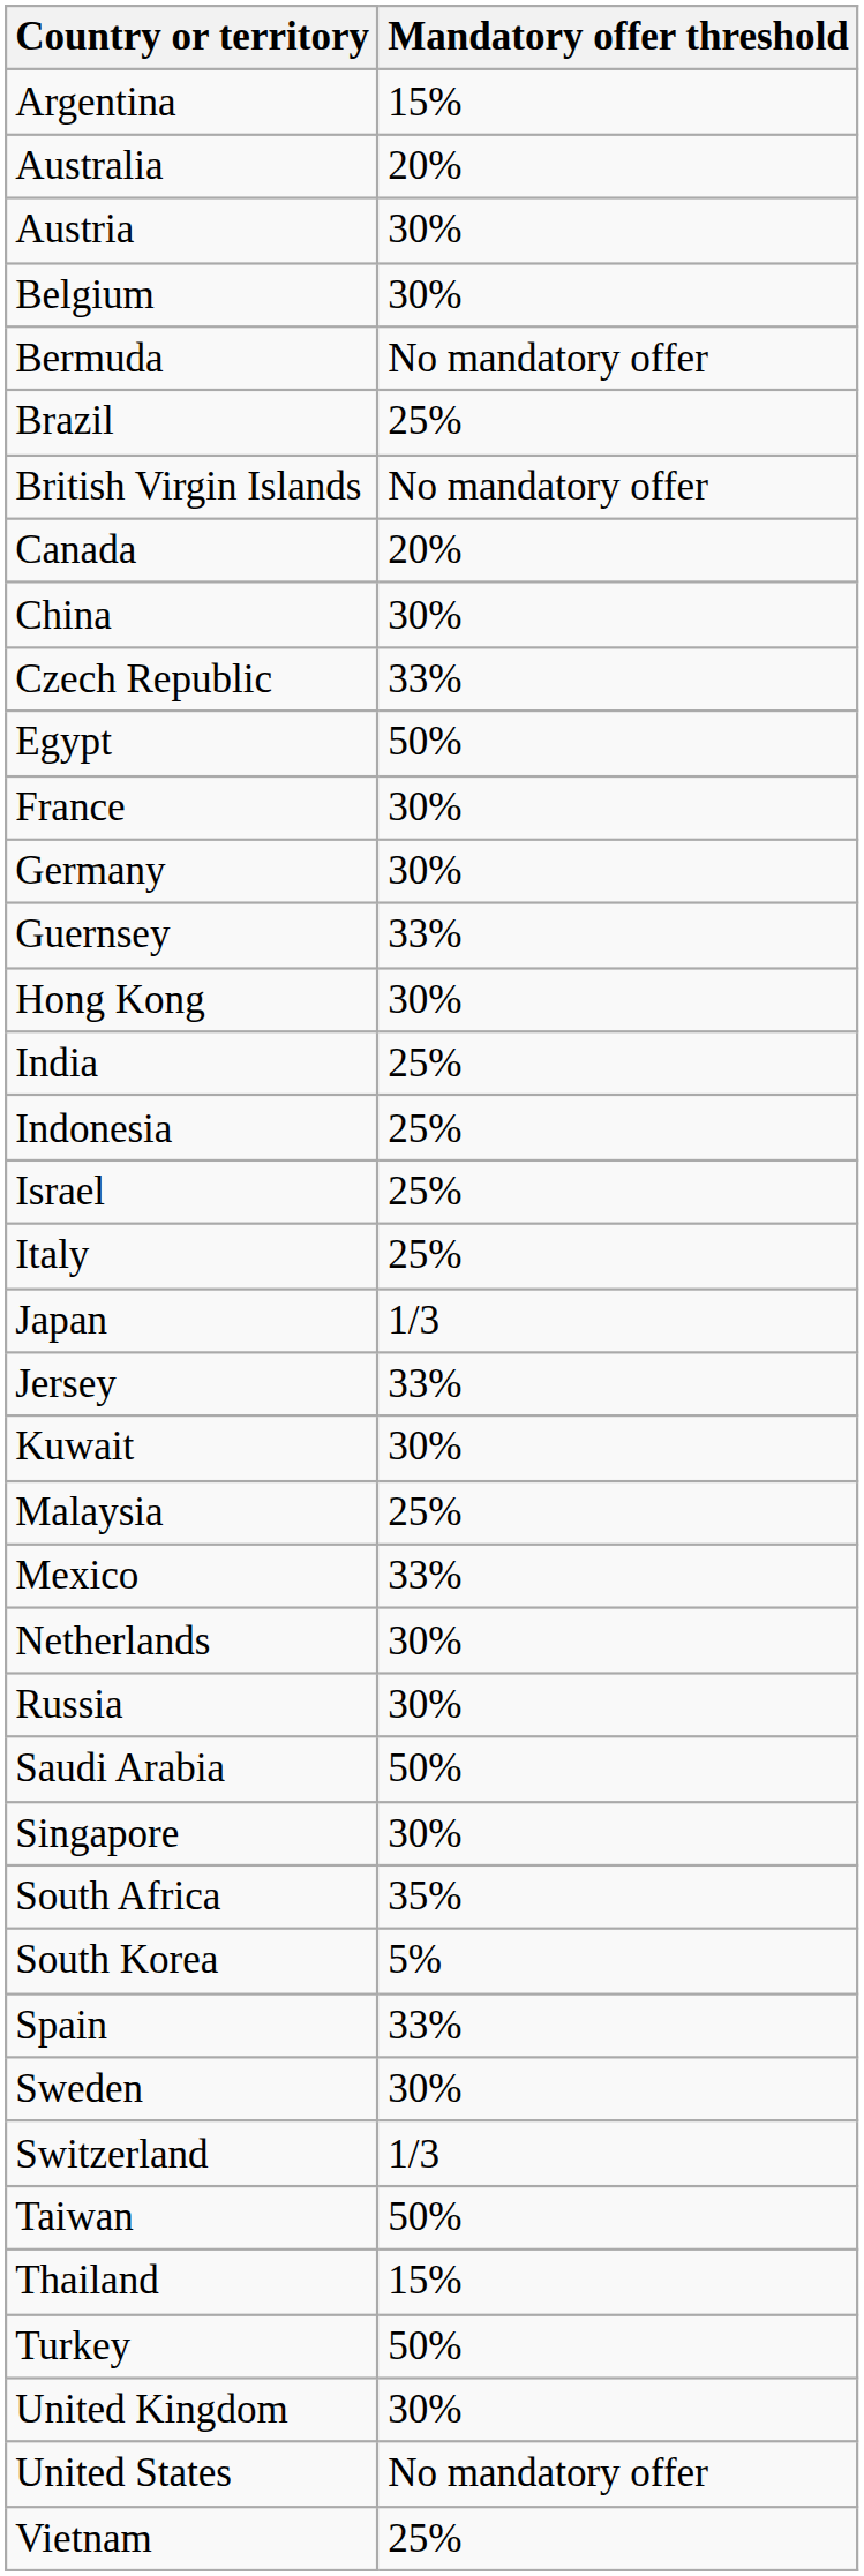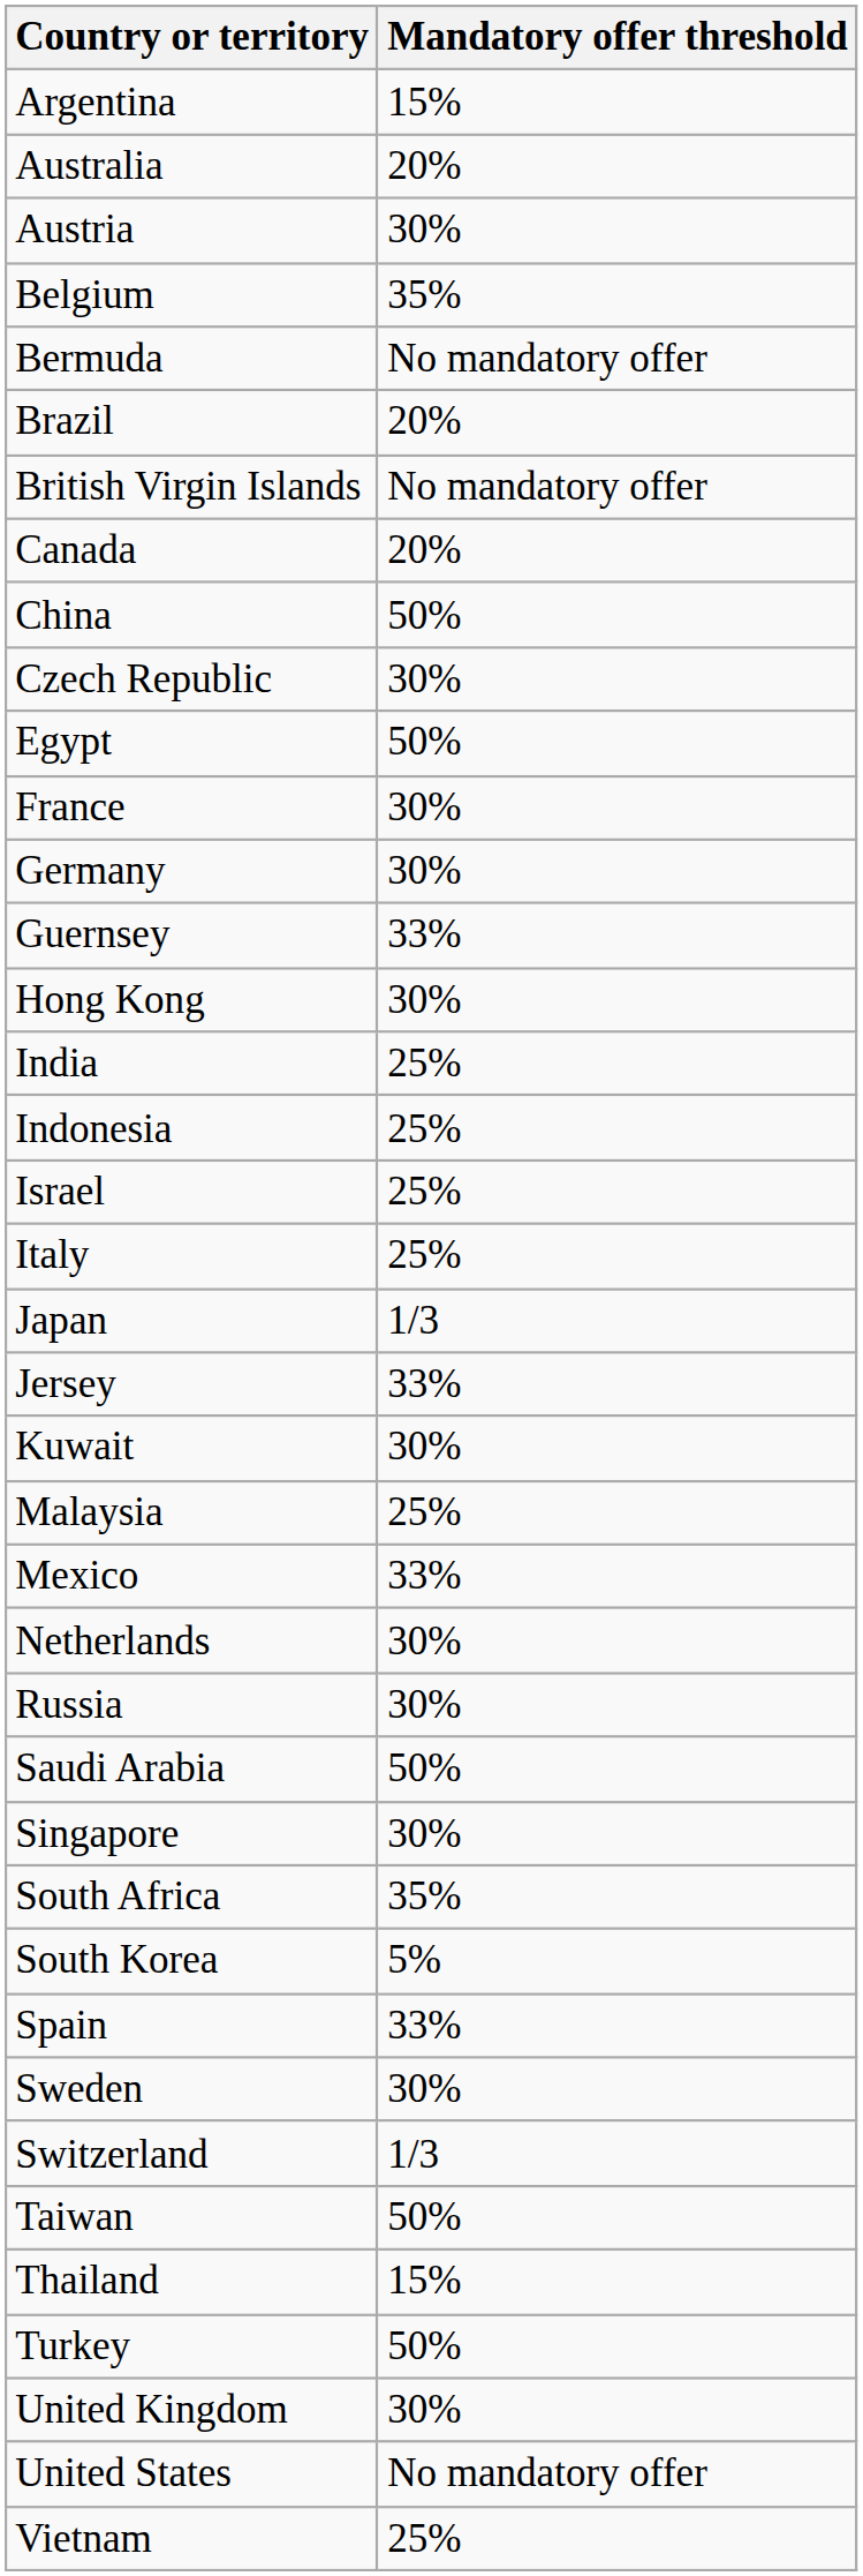 <table class="wikitable sortable floatright">
 <tr>
 <th>Country or territory</th>
 <th>Mandatory offer threshold</th>
 </tr>
 <tr>
 <td>Argentina</td>
 <td>15%</td>
 </tr>
 <tr>
 <td>Australia</td>
 <td>20%</td>
 </tr>
 <tr>
 <td>Austria</td>
 <td>30%</td>
 </tr>
 <tr>
 <td>Belgium</td>
-<td>30%</td>
+<td>35%</td>
 </tr>
 <tr>
 <td>Bermuda</td>
 <td>No mandatory offer</td>
 </tr>
 <tr>
 <td>Brazil</td>
-<td>25%</td>
+<td>20%</td>
 </tr>
 <tr>
 <td>British Virgin Islands</td>
 <td>No mandatory offer</td>
 </tr>
 <tr>
 <td>Canada</td>
 <td>20%</td>
 </tr>
 <tr>
 <td>China</td>
-<td>30%</td>
+<td>50%</td>
 </tr>
 <tr>
 <td>Czech Republic</td>
-<td>33%</td>
+<td>30%</td>
 </tr>
 <tr>
 <td>Egypt</td>
 <td>50%</td>
 </tr>
 <tr>
 <td>France</td>
 <td>30%</td>
 </tr>
 <tr>
 <td>Germany</td>
 <td>30%</td>
 </tr>
 <tr>
 <td>Guernsey</td>
 <td>33%</td>
 </tr>
 <tr>
 <td>Hong Kong</td>
 <td>30%</td>
 </tr>
 <tr>
 <td>India</td>
 <td>25%</td>
 </tr>
 <tr>
 <td>Indonesia</td>
 <td>25%</td>
 </tr>
 <tr>
 <td>Israel</td>
 <td>25%</td>
 </tr>
 <tr>
 <td>Italy</td>
 <td>25%</td>
 </tr>
 <tr>
 <td>Japan</td>
 <td> 1/3</td>
 </tr>
 <tr>
 <td>Jersey</td>
 <td>33%</td>
 </tr>
 <tr>
 <td>Kuwait</td>
 <td>30%</td>
 </tr>
 <tr>
 <td>Malaysia</td>
 <td>25%</td>
 </tr>
 <tr>
 <td>Mexico</td>
 <td>33%</td>
 </tr>
 <tr>
 <td>Netherlands</td>
 <td>30%</td>
 </tr>
 <tr>
 <td>Russia</td>
 <td>30%</td>
 </tr>
 <tr>
 <td>Saudi Arabia</td>
 <td>50%</td>
 </tr>
 <tr>
 <td>Singapore</td>
 <td>30%</td>
 </tr>
 <tr>
 <td>South Africa</td>
 <td>35%</td>
 </tr>
 <tr>
 <td>South Korea</td>
 <td>5%</td>
 </tr>
 <tr>
 <td>Spain</td>
 <td>33%</td>
 </tr>
 <tr>
 <td>Sweden</td>
 <td>30%</td>
 </tr>
 <tr>
 <td>Switzerland</td>
 <td> 1/3</td>
 </tr>
 <tr>
 <td>Taiwan</td>
 <td>50%</td>
 </tr>
 <tr>
 <td>Thailand</td>
 <td>15%</td>
 </tr>
 <tr>
 <td>Turkey</td>
 <td>50%</td>
 </tr>
 <tr>
 <td>United Kingdom</td>
 <td>30%</td>
 </tr>
 <tr>
 <td>United States</td>
 <td>No mandatory offer</td>
 </tr>
 <tr>
 <td>Vietnam</td>
 <td>25%</td>
 </tr>
 </table>
